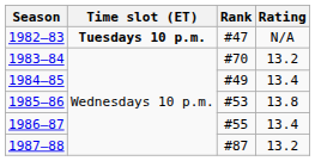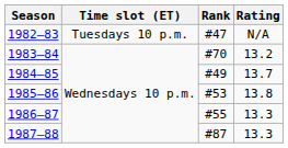 <table class="wikitable" style="text-align:center;">
 <tr>
 <th>Season</th>
 <th>Time slot (ET)</th>
 <th>Rank</th>
 <th>Rating</th>
 </tr>
 <tr>
 <td><a href='#'>1982–83</a></td>
-<td><strong>Tuesdays 10 p.m.</strong></td>
+<td>Tuesdays 10 p.m.</td>
 <td>#47</td>
 <td>N/A</td>
 </tr>
 <tr>
 <td><a href='#'>1983–84</a></td>
 <td rowspan="5">Wednesdays 10 p.m.</td>
 <td>#70</td>
 <td>13.2</td>
 </tr>
 <tr>
 <td><a href='#'>1984–85</a></td>
 <td>#49</td>
-<td>13.4</td>
+<td>13.7</td>
 </tr>
 <tr>
 <td><a href='#'>1985–86</a></td>
 <td>#53</td>
 <td>13.8</td>
 </tr>
 <tr>
 <td><a href='#'>1986–87</a></td>
 <td>#55</td>
-<td>13.4</td>
+<td>13.3</td>
 </tr>
 <tr>
 <td><a href='#'>1987–88</a></td>
 <td>#87</td>
-<td>13.2</td>
+<td>13.3</td>
 </tr>
 </table>
